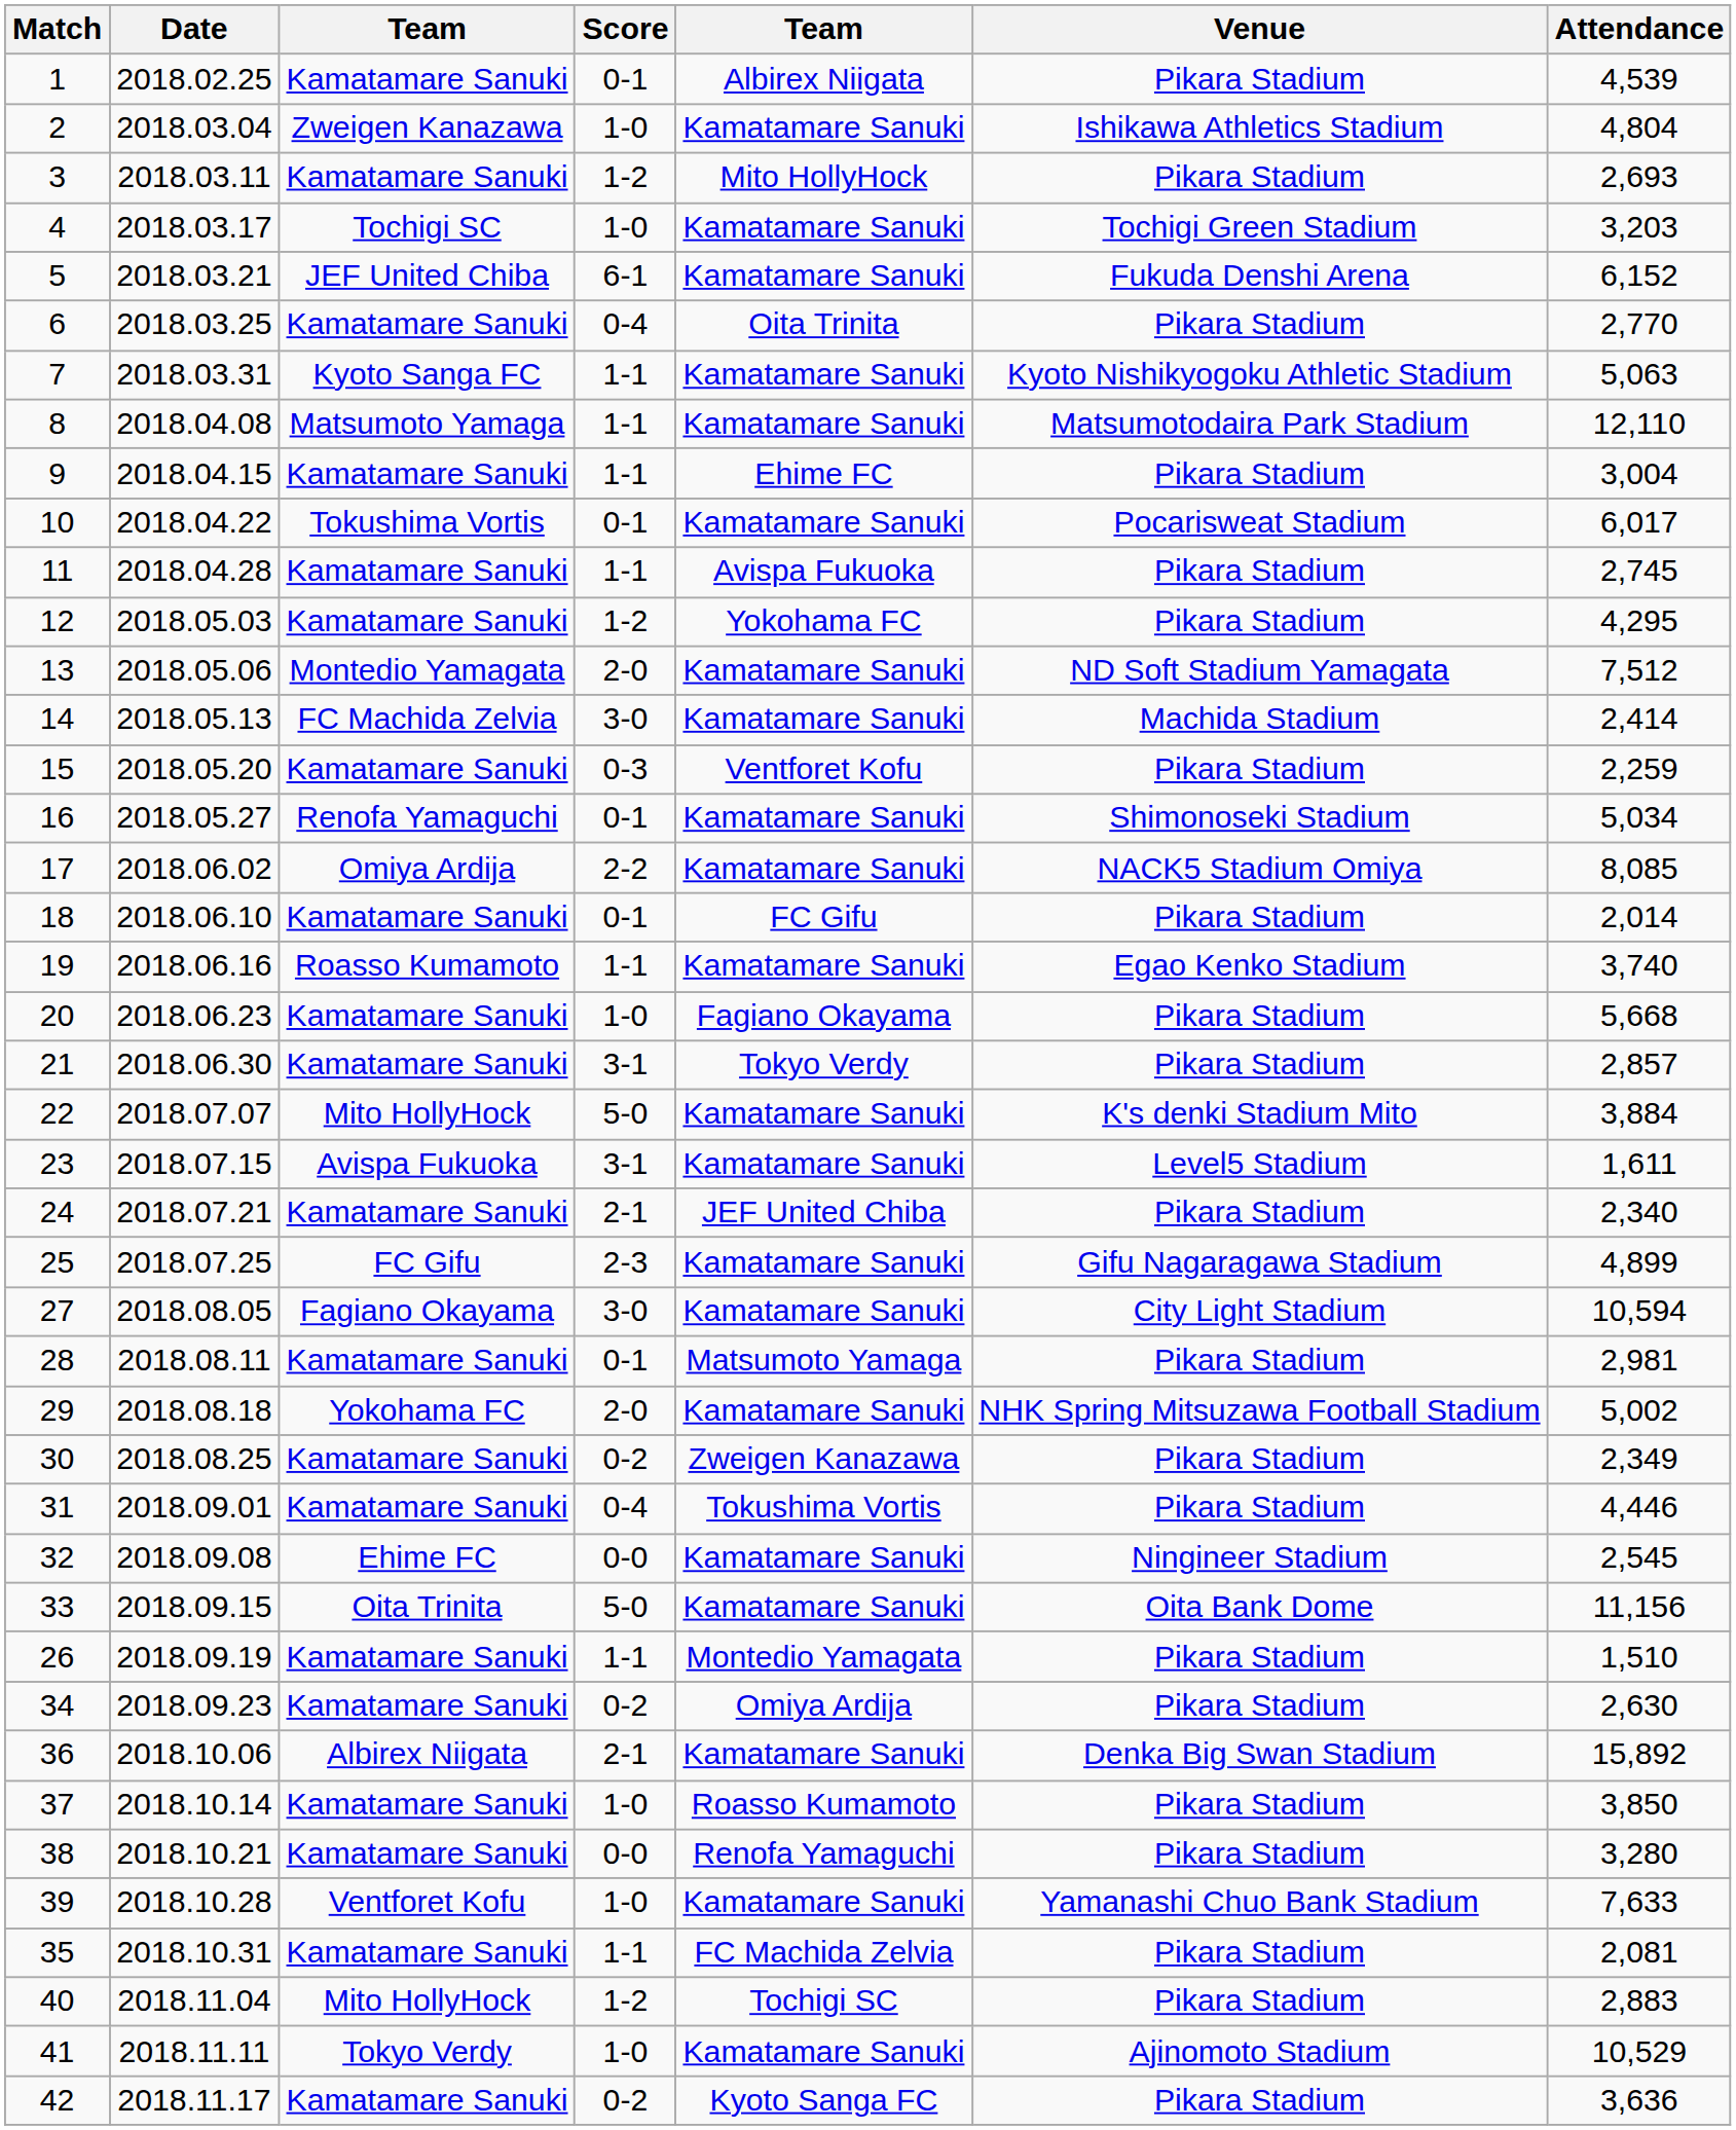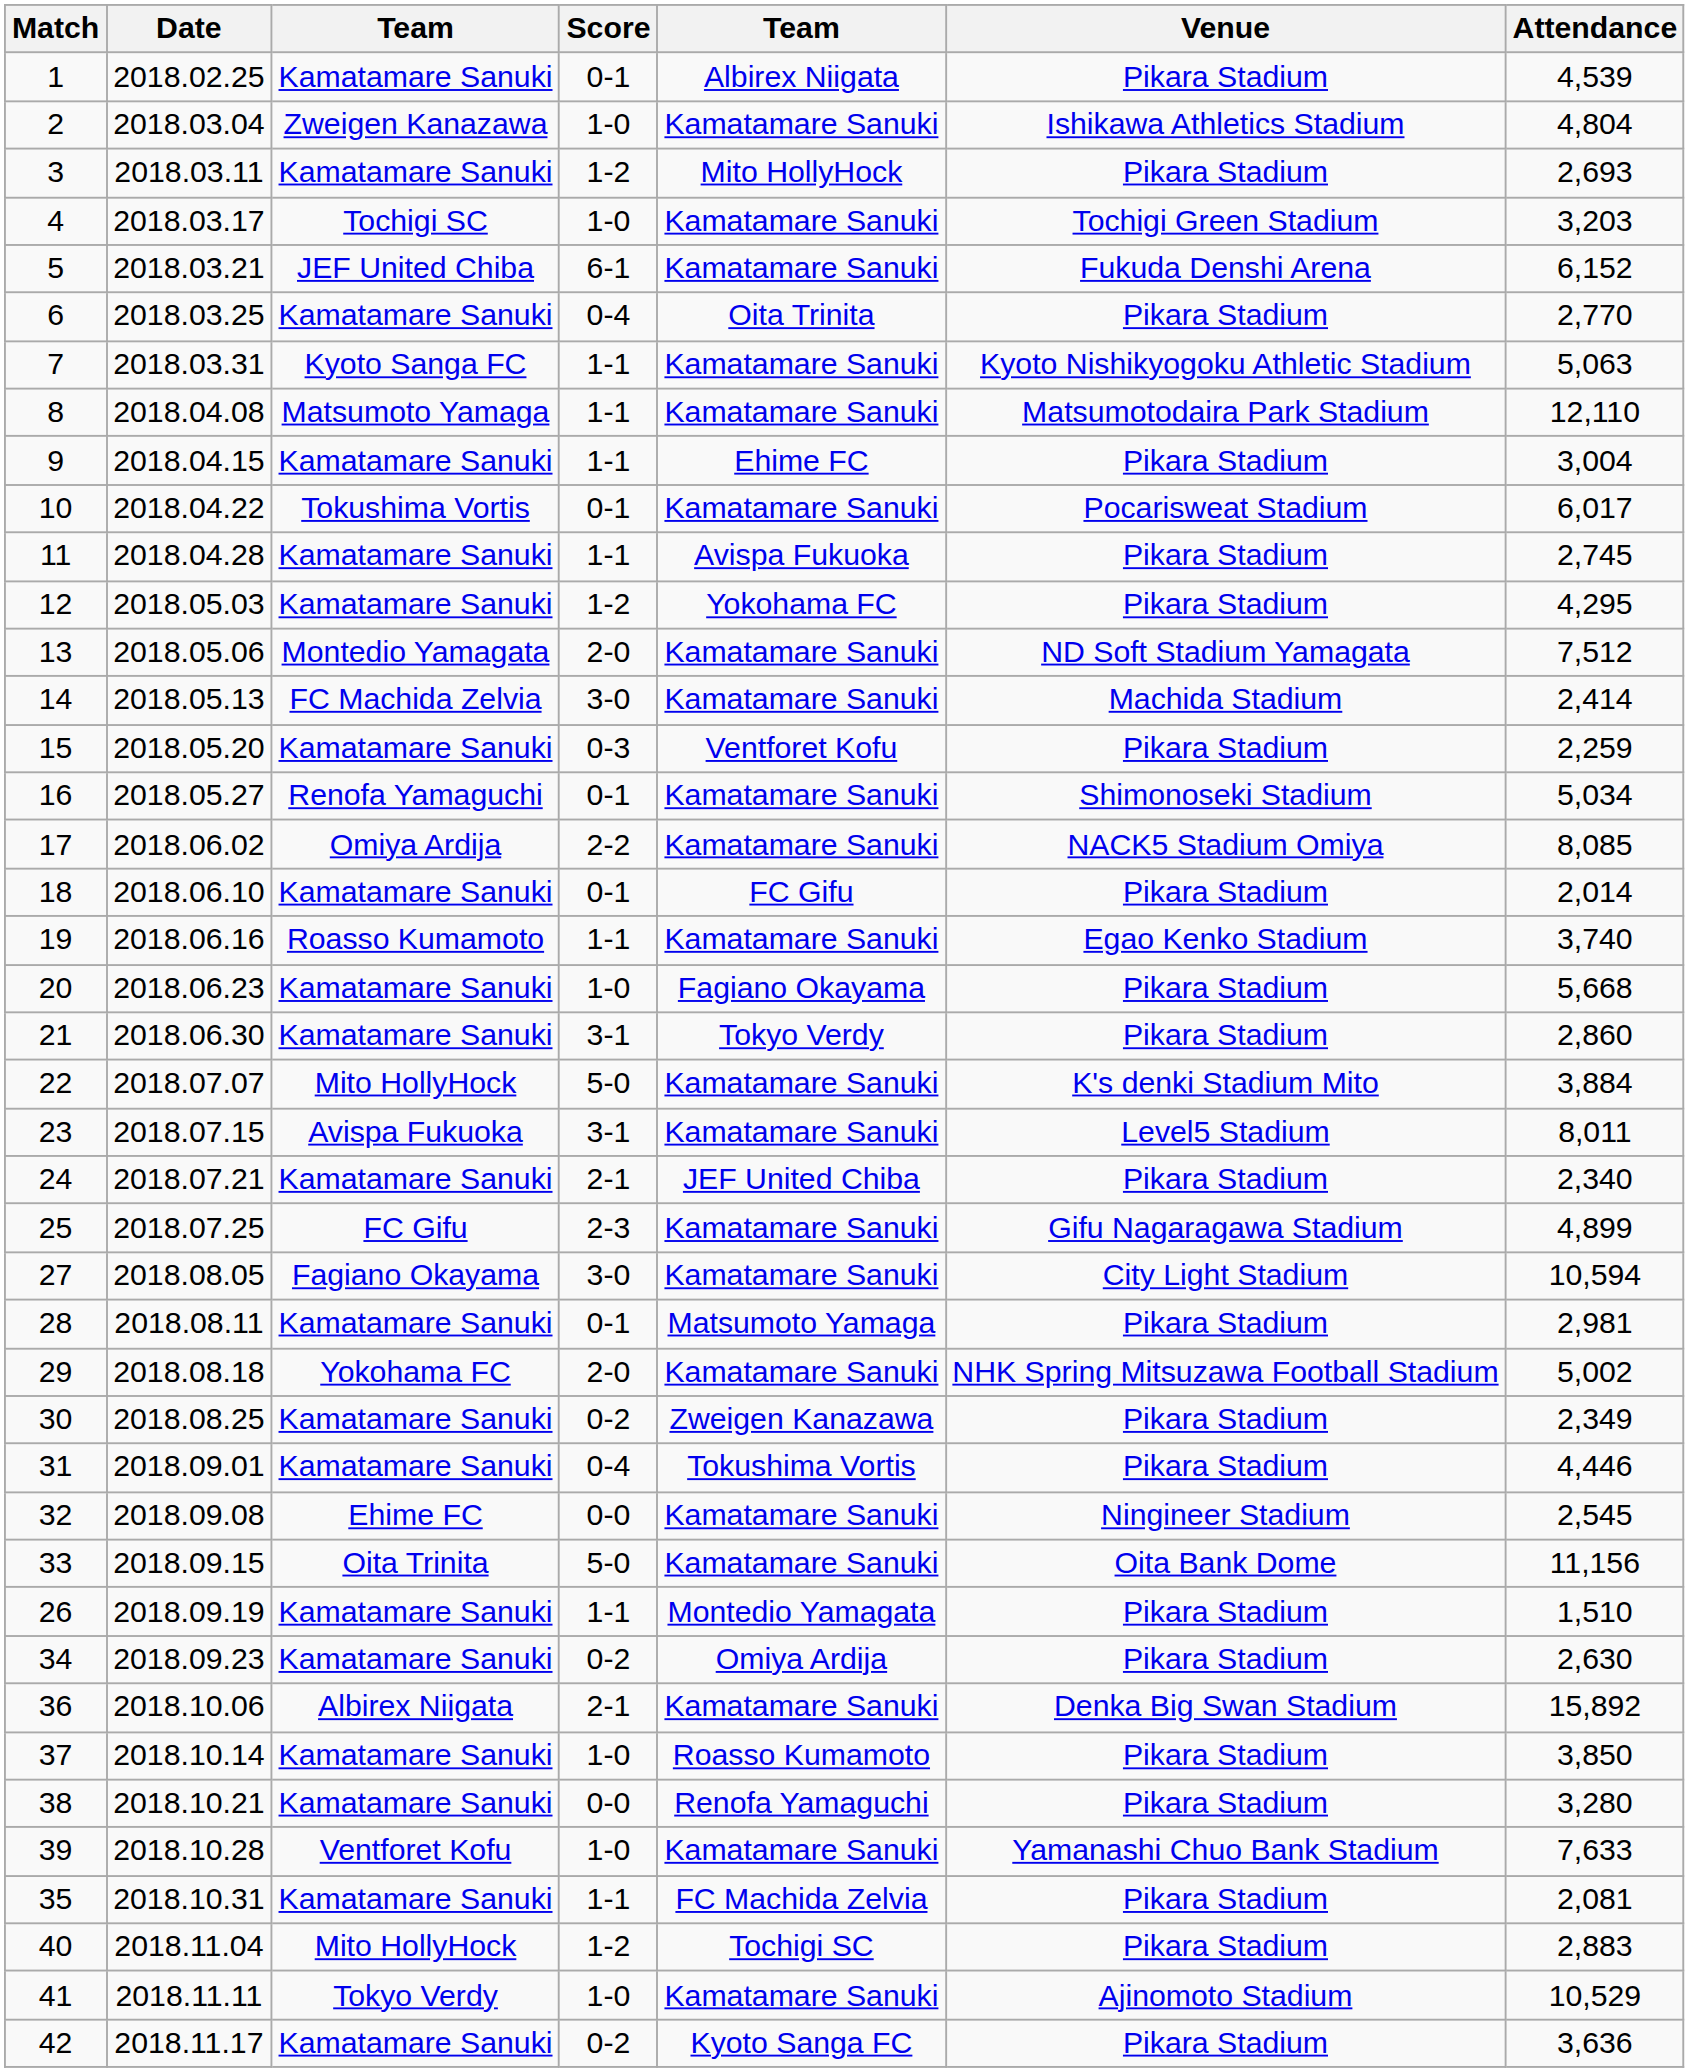 <table class="wikitable" style="text-align:center;">
 <tr>
 <th>Match</th>
 <th>Date</th>
 <th>Team</th>
 <th>Score</th>
 <th>Team</th>
 <th>Venue</th>
 <th>Attendance</th>
 </tr>
 <tr>
 <td>1</td>
 <td>2018.02.25</td>
 <td><a href='#'>Kamatamare Sanuki</a></td>
 <td>0-1</td>
 <td><a href='#'>Albirex Niigata</a></td>
 <td><a href='#'>Pikara Stadium</a></td>
 <td>4,539</td>
 </tr>
 <tr>
 <td>2</td>
 <td>2018.03.04</td>
 <td><a href='#'>Zweigen Kanazawa</a></td>
 <td>1-0</td>
 <td><a href='#'>Kamatamare Sanuki</a></td>
 <td><a href='#'>Ishikawa Athletics Stadium</a></td>
 <td>4,804</td>
 </tr>
 <tr>
 <td>3</td>
 <td>2018.03.11</td>
 <td><a href='#'>Kamatamare Sanuki</a></td>
 <td>1-2</td>
 <td><a href='#'>Mito HollyHock</a></td>
 <td><a href='#'>Pikara Stadium</a></td>
 <td>2,693</td>
 </tr>
 <tr>
 <td>4</td>
 <td>2018.03.17</td>
 <td><a href='#'>Tochigi SC</a></td>
 <td>1-0</td>
 <td><a href='#'>Kamatamare Sanuki</a></td>
 <td><a href='#'>Tochigi Green Stadium</a></td>
 <td>3,203</td>
 </tr>
 <tr>
 <td>5</td>
 <td>2018.03.21</td>
 <td><a href='#'>JEF United Chiba</a></td>
 <td>6-1</td>
 <td><a href='#'>Kamatamare Sanuki</a></td>
 <td><a href='#'>Fukuda Denshi Arena</a></td>
 <td>6,152</td>
 </tr>
 <tr>
 <td>6</td>
 <td>2018.03.25</td>
 <td><a href='#'>Kamatamare Sanuki</a></td>
 <td>0-4</td>
 <td><a href='#'>Oita Trinita</a></td>
 <td><a href='#'>Pikara Stadium</a></td>
 <td>2,770</td>
 </tr>
 <tr>
 <td>7</td>
 <td>2018.03.31</td>
 <td><a href='#'>Kyoto Sanga FC</a></td>
 <td>1-1</td>
 <td><a href='#'>Kamatamare Sanuki</a></td>
 <td><a href='#'>Kyoto Nishikyogoku Athletic Stadium</a></td>
 <td>5,063</td>
 </tr>
 <tr>
 <td>8</td>
 <td>2018.04.08</td>
 <td><a href='#'>Matsumoto Yamaga</a></td>
 <td>1-1</td>
 <td><a href='#'>Kamatamare Sanuki</a></td>
 <td><a href='#'>Matsumotodaira Park Stadium</a></td>
 <td>12,110</td>
 </tr>
 <tr>
 <td>9</td>
 <td>2018.04.15</td>
 <td><a href='#'>Kamatamare Sanuki</a></td>
 <td>1-1</td>
 <td><a href='#'>Ehime FC</a></td>
 <td><a href='#'>Pikara Stadium</a></td>
 <td>3,004</td>
 </tr>
 <tr>
 <td>10</td>
 <td>2018.04.22</td>
 <td><a href='#'>Tokushima Vortis</a></td>
 <td>0-1</td>
 <td><a href='#'>Kamatamare Sanuki</a></td>
 <td><a href='#'>Pocarisweat Stadium</a></td>
 <td>6,017</td>
 </tr>
 <tr>
 <td>11</td>
 <td>2018.04.28</td>
 <td><a href='#'>Kamatamare Sanuki</a></td>
 <td>1-1</td>
 <td><a href='#'>Avispa Fukuoka</a></td>
 <td><a href='#'>Pikara Stadium</a></td>
 <td>2,745</td>
 </tr>
 <tr>
 <td>12</td>
 <td>2018.05.03</td>
 <td><a href='#'>Kamatamare Sanuki</a></td>
 <td>1-2</td>
 <td><a href='#'>Yokohama FC</a></td>
 <td><a href='#'>Pikara Stadium</a></td>
 <td>4,295</td>
 </tr>
 <tr>
 <td>13</td>
 <td>2018.05.06</td>
 <td><a href='#'>Montedio Yamagata</a></td>
 <td>2-0</td>
 <td><a href='#'>Kamatamare Sanuki</a></td>
 <td><a href='#'>ND Soft Stadium Yamagata</a></td>
 <td>7,512</td>
 </tr>
 <tr>
 <td>14</td>
 <td>2018.05.13</td>
 <td><a href='#'>FC Machida Zelvia</a></td>
 <td>3-0</td>
 <td><a href='#'>Kamatamare Sanuki</a></td>
 <td><a href='#'>Machida Stadium</a></td>
 <td>2,414</td>
 </tr>
 <tr>
 <td>15</td>
 <td>2018.05.20</td>
 <td><a href='#'>Kamatamare Sanuki</a></td>
 <td>0-3</td>
 <td><a href='#'>Ventforet Kofu</a></td>
 <td><a href='#'>Pikara Stadium</a></td>
 <td>2,259</td>
 </tr>
 <tr>
 <td>16</td>
 <td>2018.05.27</td>
 <td><a href='#'>Renofa Yamaguchi</a></td>
 <td>0-1</td>
 <td><a href='#'>Kamatamare Sanuki</a></td>
 <td><a href='#'>Shimonoseki Stadium</a></td>
 <td>5,034</td>
 </tr>
 <tr>
 <td>17</td>
 <td>2018.06.02</td>
 <td><a href='#'>Omiya Ardija</a></td>
 <td>2-2</td>
 <td><a href='#'>Kamatamare Sanuki</a></td>
 <td><a href='#'>NACK5 Stadium Omiya</a></td>
 <td>8,085</td>
 </tr>
 <tr>
 <td>18</td>
 <td>2018.06.10</td>
 <td><a href='#'>Kamatamare Sanuki</a></td>
 <td>0-1</td>
 <td><a href='#'>FC Gifu</a></td>
 <td><a href='#'>Pikara Stadium</a></td>
 <td>2,014</td>
 </tr>
 <tr>
 <td>19</td>
 <td>2018.06.16</td>
 <td><a href='#'>Roasso Kumamoto</a></td>
 <td>1-1</td>
 <td><a href='#'>Kamatamare Sanuki</a></td>
 <td><a href='#'>Egao Kenko Stadium</a></td>
 <td>3,740</td>
 </tr>
 <tr>
 <td>20</td>
 <td>2018.06.23</td>
 <td><a href='#'>Kamatamare Sanuki</a></td>
 <td>1-0</td>
 <td><a href='#'>Fagiano Okayama</a></td>
 <td><a href='#'>Pikara Stadium</a></td>
 <td>5,668</td>
 </tr>
 <tr>
 <td>21</td>
 <td>2018.06.30</td>
 <td><a href='#'>Kamatamare Sanuki</a></td>
 <td>3-1</td>
 <td><a href='#'>Tokyo Verdy</a></td>
 <td><a href='#'>Pikara Stadium</a></td>
-<td>2,857</td>
+<td>2,860</td>
 </tr>
 <tr>
 <td>22</td>
 <td>2018.07.07</td>
 <td><a href='#'>Mito HollyHock</a></td>
 <td>5-0</td>
 <td><a href='#'>Kamatamare Sanuki</a></td>
 <td><a href='#'>K's denki Stadium Mito</a></td>
 <td>3,884</td>
 </tr>
 <tr>
 <td>23</td>
 <td>2018.07.15</td>
 <td><a href='#'>Avispa Fukuoka</a></td>
 <td>3-1</td>
 <td><a href='#'>Kamatamare Sanuki</a></td>
 <td><a href='#'>Level5 Stadium</a></td>
-<td>1,611</td>
+<td>8,011</td>
 </tr>
 <tr>
 <td>24</td>
 <td>2018.07.21</td>
 <td><a href='#'>Kamatamare Sanuki</a></td>
 <td>2-1</td>
 <td><a href='#'>JEF United Chiba</a></td>
 <td><a href='#'>Pikara Stadium</a></td>
 <td>2,340</td>
 </tr>
 <tr>
 <td>25</td>
 <td>2018.07.25</td>
 <td><a href='#'>FC Gifu</a></td>
 <td>2-3</td>
 <td><a href='#'>Kamatamare Sanuki</a></td>
 <td><a href='#'>Gifu Nagaragawa Stadium</a></td>
 <td>4,899</td>
 </tr>
 <tr>
 <td>27</td>
 <td>2018.08.05</td>
 <td><a href='#'>Fagiano Okayama</a></td>
 <td>3-0</td>
 <td><a href='#'>Kamatamare Sanuki</a></td>
 <td><a href='#'>City Light Stadium</a></td>
 <td>10,594</td>
 </tr>
 <tr>
 <td>28</td>
 <td>2018.08.11</td>
 <td><a href='#'>Kamatamare Sanuki</a></td>
 <td>0-1</td>
 <td><a href='#'>Matsumoto Yamaga</a></td>
 <td><a href='#'>Pikara Stadium</a></td>
 <td>2,981</td>
 </tr>
 <tr>
 <td>29</td>
 <td>2018.08.18</td>
 <td><a href='#'>Yokohama FC</a></td>
 <td>2-0</td>
 <td><a href='#'>Kamatamare Sanuki</a></td>
 <td><a href='#'>NHK Spring Mitsuzawa Football Stadium</a></td>
 <td>5,002</td>
 </tr>
 <tr>
 <td>30</td>
 <td>2018.08.25</td>
 <td><a href='#'>Kamatamare Sanuki</a></td>
 <td>0-2</td>
 <td><a href='#'>Zweigen Kanazawa</a></td>
 <td><a href='#'>Pikara Stadium</a></td>
 <td>2,349</td>
 </tr>
 <tr>
 <td>31</td>
 <td>2018.09.01</td>
 <td><a href='#'>Kamatamare Sanuki</a></td>
 <td>0-4</td>
 <td><a href='#'>Tokushima Vortis</a></td>
 <td><a href='#'>Pikara Stadium</a></td>
 <td>4,446</td>
 </tr>
 <tr>
 <td>32</td>
 <td>2018.09.08</td>
 <td><a href='#'>Ehime FC</a></td>
 <td>0-0</td>
 <td><a href='#'>Kamatamare Sanuki</a></td>
 <td><a href='#'>Ningineer Stadium</a></td>
 <td>2,545</td>
 </tr>
 <tr>
 <td>33</td>
 <td>2018.09.15</td>
 <td><a href='#'>Oita Trinita</a></td>
 <td>5-0</td>
 <td><a href='#'>Kamatamare Sanuki</a></td>
 <td><a href='#'>Oita Bank Dome</a></td>
 <td>11,156</td>
 </tr>
 <tr>
 <td>26</td>
 <td>2018.09.19</td>
 <td><a href='#'>Kamatamare Sanuki</a></td>
 <td>1-1</td>
 <td><a href='#'>Montedio Yamagata</a></td>
 <td><a href='#'>Pikara Stadium</a></td>
 <td>1,510</td>
 </tr>
 <tr>
 <td>34</td>
 <td>2018.09.23</td>
 <td><a href='#'>Kamatamare Sanuki</a></td>
 <td>0-2</td>
 <td><a href='#'>Omiya Ardija</a></td>
 <td><a href='#'>Pikara Stadium</a></td>
 <td>2,630</td>
 </tr>
 <tr>
 <td>36</td>
 <td>2018.10.06</td>
 <td><a href='#'>Albirex Niigata</a></td>
 <td>2-1</td>
 <td><a href='#'>Kamatamare Sanuki</a></td>
 <td><a href='#'>Denka Big Swan Stadium</a></td>
 <td>15,892</td>
 </tr>
 <tr>
 <td>37</td>
 <td>2018.10.14</td>
 <td><a href='#'>Kamatamare Sanuki</a></td>
 <td>1-0</td>
 <td><a href='#'>Roasso Kumamoto</a></td>
 <td><a href='#'>Pikara Stadium</a></td>
 <td>3,850</td>
 </tr>
 <tr>
 <td>38</td>
 <td>2018.10.21</td>
 <td><a href='#'>Kamatamare Sanuki</a></td>
 <td>0-0</td>
 <td><a href='#'>Renofa Yamaguchi</a></td>
 <td><a href='#'>Pikara Stadium</a></td>
 <td>3,280</td>
 </tr>
 <tr>
 <td>39</td>
 <td>2018.10.28</td>
 <td><a href='#'>Ventforet Kofu</a></td>
 <td>1-0</td>
 <td><a href='#'>Kamatamare Sanuki</a></td>
 <td><a href='#'>Yamanashi Chuo Bank Stadium</a></td>
 <td>7,633</td>
 </tr>
 <tr>
 <td>35</td>
 <td>2018.10.31</td>
 <td><a href='#'>Kamatamare Sanuki</a></td>
 <td>1-1</td>
 <td><a href='#'>FC Machida Zelvia</a></td>
 <td><a href='#'>Pikara Stadium</a></td>
 <td>2,081</td>
 </tr>
 <tr>
 <td>40</td>
 <td>2018.11.04</td>
 <td><a href='#'>Mito HollyHock</a></td>
 <td>1-2</td>
 <td><a href='#'>Tochigi SC</a></td>
 <td><a href='#'>Pikara Stadium</a></td>
 <td>2,883</td>
 </tr>
 <tr>
 <td>41</td>
 <td>2018.11.11</td>
 <td><a href='#'>Tokyo Verdy</a></td>
 <td>1-0</td>
 <td><a href='#'>Kamatamare Sanuki</a></td>
 <td><a href='#'>Ajinomoto Stadium</a></td>
 <td>10,529</td>
 </tr>
 <tr>
 <td>42</td>
 <td>2018.11.17</td>
 <td><a href='#'>Kamatamare Sanuki</a></td>
 <td>0-2</td>
 <td><a href='#'>Kyoto Sanga FC</a></td>
 <td><a href='#'>Pikara Stadium</a></td>
 <td>3,636</td>
 </tr>
 </table>
